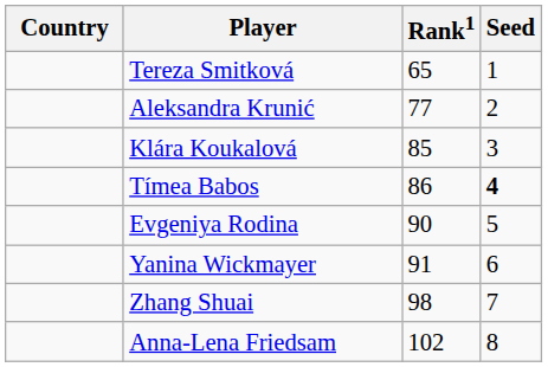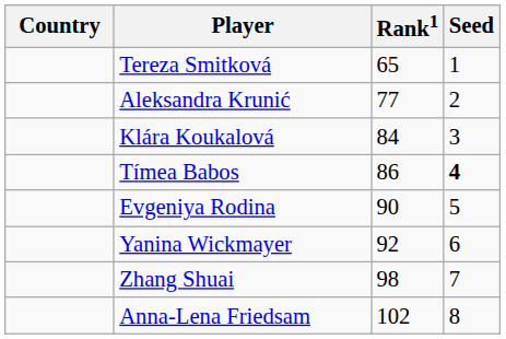 <table class="sortable wikitable">
 <tr>
 <th width="70">Country</th>
 <th width="175">Player</th>
 <th>Rank<sup>1</sup></th>
 <th>Seed</th>
 </tr>
 <tr>
 <td></td>
 <td><a href='#'>Tereza Smitková</a></td>
 <td>65</td>
 <td>1</td>
 </tr>
 <tr>
 <td></td>
 <td><a href='#'>Aleksandra Krunić</a></td>
 <td>77</td>
 <td>2</td>
 </tr>
 <tr>
 <td></td>
 <td><a href='#'>Klára Koukalová</a></td>
-<td>85</td>
+<td>84</td>
 <td>3</td>
 </tr>
 <tr>
 <td></td>
 <td><a href='#'>Tímea Babos</a></td>
 <td>86</td>
 <td><strong>4</strong></td>
 </tr>
 <tr>
 <td></td>
 <td><a href='#'>Evgeniya Rodina</a></td>
 <td>90</td>
 <td>5</td>
 </tr>
 <tr>
 <td></td>
 <td><a href='#'>Yanina Wickmayer</a></td>
-<td>91</td>
+<td>92</td>
 <td>6</td>
 </tr>
 <tr>
 <td></td>
 <td><a href='#'>Zhang Shuai</a></td>
 <td>98</td>
 <td>7</td>
 </tr>
 <tr>
 <td></td>
 <td><a href='#'>Anna-Lena Friedsam</a></td>
 <td>102</td>
 <td>8</td>
 </tr>
 </table>
